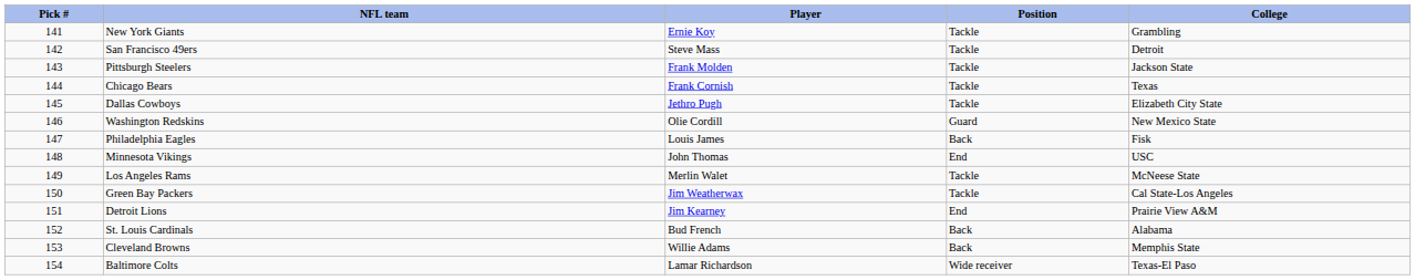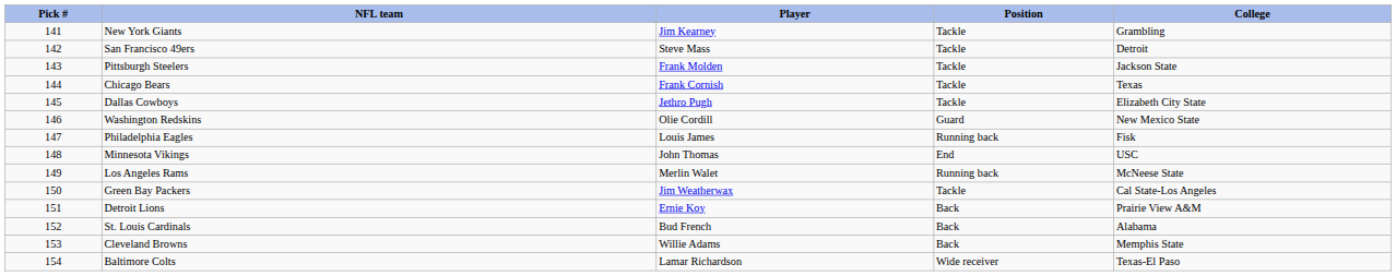 <table class="wikitable sortable sortable" style="width: 100%">
 <tr>
 <th style="background:#A8BDEC;" width=7%>Pick #</th>
 <th width=40% style="background:#A8BDEC;">NFL team</th>
 <th width=20% style="background:#A8BDEC;">Player</th>
 <th width=13% style="background:#A8BDEC;">Position</th>
 <th style="background:#A8BDEC;">College</th>
 </tr>
 <tr>
 <td align=center>141</td>
 <td>New York Giants</td>
-<td><a href='#'>Ernie Koy</a></td>
+<td><a href='#'>Jim Kearney</a></td>
 <td>Tackle</td>
 <td>Grambling</td>
 </tr>
 <tr>
 <td align=center>142</td>
 <td>San Francisco 49ers</td>
 <td>Steve Mass</td>
 <td>Tackle</td>
 <td>Detroit</td>
 </tr>
 <tr>
 <td align=center>143</td>
 <td>Pittsburgh Steelers</td>
 <td><a href='#'>Frank Molden</a></td>
 <td>Tackle</td>
 <td>Jackson State</td>
 </tr>
 <tr>
 <td align=center>144</td>
 <td>Chicago Bears</td>
 <td><a href='#'>Frank Cornish</a></td>
 <td>Tackle</td>
 <td>Texas</td>
 </tr>
 <tr>
 <td align=center>145</td>
 <td>Dallas Cowboys</td>
 <td><a href='#'>Jethro Pugh</a></td>
 <td>Tackle</td>
 <td>Elizabeth City State</td>
 </tr>
 <tr>
 <td align=center>146</td>
 <td>Washington Redskins</td>
 <td>Olie Cordill</td>
 <td>Guard</td>
 <td>New Mexico State</td>
 </tr>
 <tr>
 <td align=center>147</td>
 <td>Philadelphia Eagles</td>
 <td>Louis James</td>
-<td>Back</td>
+<td>Running back</td>
 <td>Fisk</td>
 </tr>
 <tr>
 <td align=center>148</td>
 <td>Minnesota Vikings</td>
 <td>John Thomas</td>
 <td>End</td>
 <td>USC</td>
 </tr>
 <tr>
 <td align=center>149</td>
 <td>Los Angeles Rams</td>
 <td>Merlin Walet</td>
-<td>Tackle</td>
+<td>Running back</td>
 <td>McNeese State</td>
 </tr>
 <tr>
 <td align=center>150</td>
 <td>Green Bay Packers</td>
 <td><a href='#'>Jim Weatherwax</a></td>
 <td>Tackle</td>
 <td>Cal State-Los Angeles</td>
 </tr>
 <tr>
 <td align=center>151</td>
 <td>Detroit Lions</td>
-<td><a href='#'>Jim Kearney</a></td>
-<td>End</td>
+<td><a href='#'>Ernie Koy</a></td>
+<td>Back</td>
 <td>Prairie View A&M</td>
 </tr>
 <tr>
 <td align=center>152</td>
 <td>St. Louis Cardinals</td>
 <td>Bud French</td>
 <td>Back</td>
 <td>Alabama</td>
 </tr>
 <tr>
 <td align=center>153</td>
 <td>Cleveland Browns</td>
 <td>Willie Adams</td>
 <td>Back</td>
 <td>Memphis State</td>
 </tr>
 <tr>
 <td align=center>154</td>
 <td>Baltimore Colts</td>
 <td>Lamar Richardson</td>
 <td>Wide receiver</td>
 <td>Texas-El Paso</td>
 </tr>
 </table>
